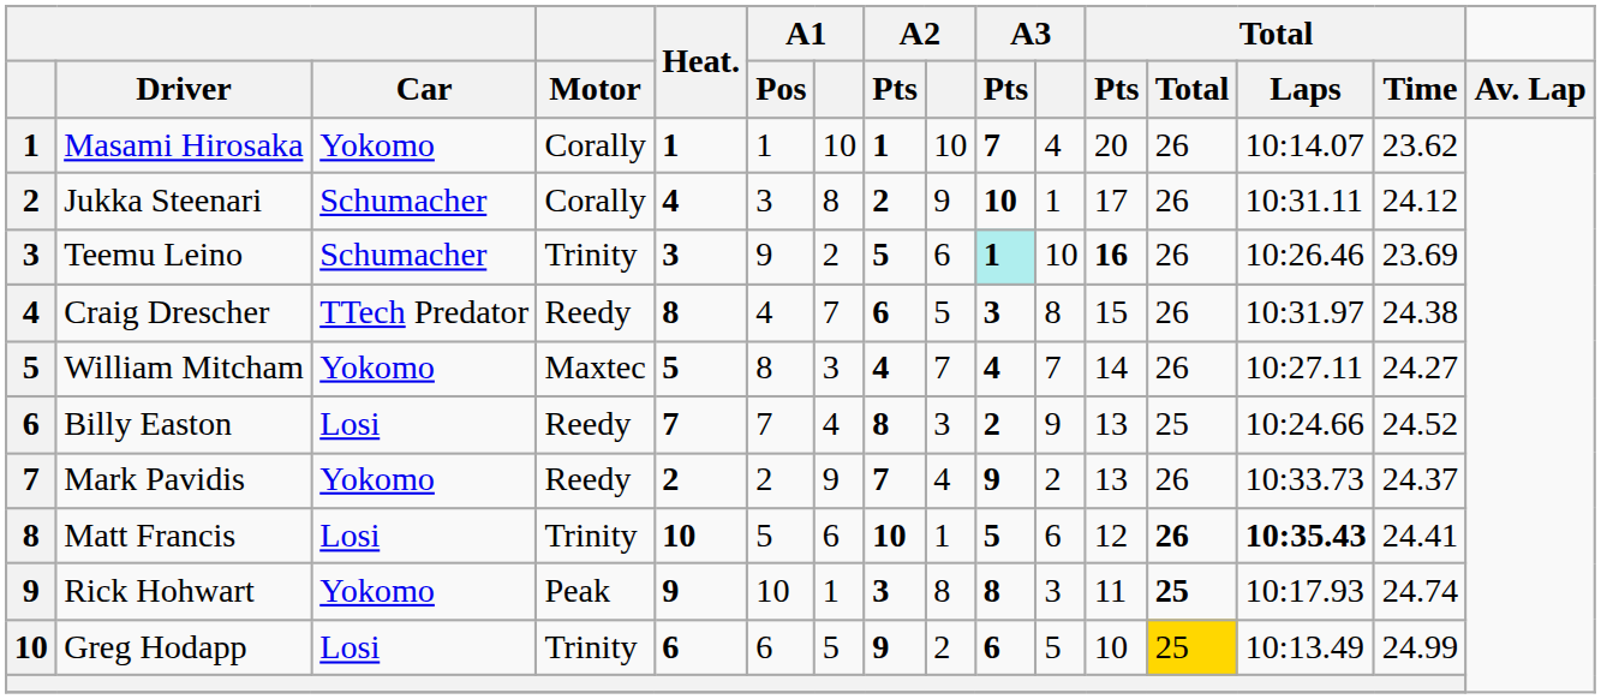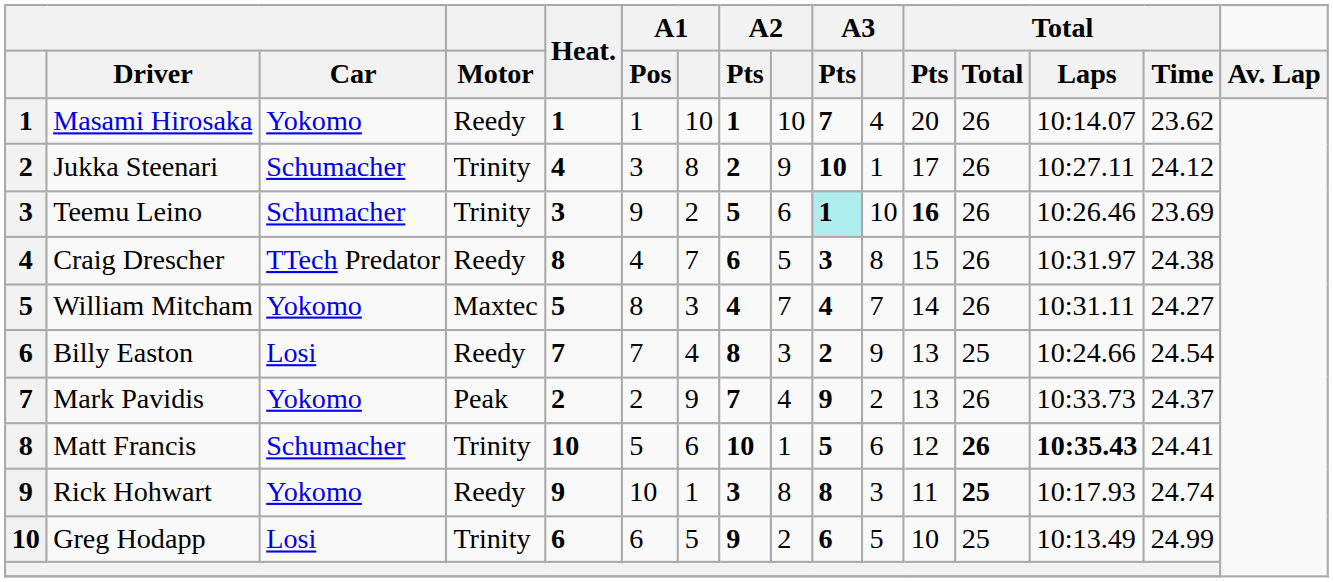 <table class="wikitable" style="font-size:85%;" cellspacing="0" cellpadding="2" border="2">
 <tr>
 <th colspan="3"></th>
 <th></th>
 <th Rowspan="2">Heat.</th>
 <th colspan="2" style="text-align:center;">A1</th>
 <th colspan="2" style="text-align:center;">A2</th>
 <th colspan="2" style="text-align:center;">A3</th>
 <th colspan="4">Total</th>
 </tr>
 <tr>
 <th style="text-align:center;"></th>
 <th style="text-align:center;">Driver</th>
 <th style="text-align:center;">Car</th>
 <th>Motor</th>
 <th style="text-align:center;">Pos</th>
 <th style="text-align:center;"></th>
 <th style="text-align:center;">Pts</th>
 <th style="text-align:center;"></th>
 <th style="text-align:center;">Pts</th>
 <th style="text-align:center;"></th>
 <th style="text-align:center;">Pts</th>
 <th style="text-align:center;">Total</th>
 <th style="text-align:center;">Laps</th>
 <th style="text-align:center;">Time</th>
 <th style="text-align:center;">Av. Lap</th>
 </tr>
 <tr>
 <th>1</th>
 <td> <a href='#'>Masami Hirosaka</a></td>
 <td><a href='#'>Yokomo</a></td>
-<td>Corally</td>
+<td>Reedy</td>
 <td><strong>1</strong></td>
 <td>1</td>
 <td>10</td>
 <td><strong>1</strong></td>
 <td>10</td>
 <td><strong>7</strong></td>
 <td>4</td>
 <td>20</td>
 <td>26</td>
 <td>10:14.07</td>
 <td>23.62</td>
 </tr>
 <tr>
 <th>2</th>
 <td> Jukka Steenari</td>
 <td><a href='#'>Schumacher</a></td>
-<td>Corally</td>
+<td>Trinity</td>
 <td><strong>4</strong></td>
 <td>3</td>
 <td>8</td>
 <td><strong>2</strong></td>
 <td>9</td>
 <td><strong>10</strong></td>
 <td>1</td>
 <td>17</td>
 <td>26</td>
-<td>10:31.11</td>
+<td>10:27.11</td>
 <td>24.12</td>
 </tr>
 <tr>
 <th>3</th>
 <td> Teemu Leino</td>
 <td><a href='#'>Schumacher</a></td>
 <td>Trinity</td>
 <td><strong>3</strong></td>
 <td>9</td>
 <td>2</td>
 <td><strong>5</strong></td>
 <td>6</td>
 <td style="background: paleturquoise;"><strong>1</strong></td>
 <td>10</td>
 <td><strong>16</strong></td>
 <td>26</td>
 <td>10:26.46</td>
 <td>23.69</td>
 </tr>
 <tr>
 <th>4</th>
 <td> Craig Drescher</td>
 <td><a href='#'>TTech</a> Predator</td>
 <td>Reedy</td>
 <td><strong>8</strong></td>
 <td>4</td>
 <td>7</td>
 <td><strong>6</strong></td>
 <td>5</td>
 <td><strong>3</strong></td>
 <td>8</td>
 <td>15</td>
 <td>26</td>
 <td>10:31.97</td>
 <td>24.38</td>
 </tr>
 <tr>
 <th>5</th>
 <td> William Mitcham</td>
 <td><a href='#'>Yokomo</a></td>
 <td>Maxtec</td>
 <td><strong>5</strong></td>
 <td>8</td>
 <td>3</td>
 <td><strong>4</strong></td>
 <td>7</td>
 <td><strong>4</strong></td>
 <td>7</td>
 <td>14</td>
 <td>26</td>
-<td>10:27.11</td>
+<td>10:31.11</td>
 <td>24.27</td>
 </tr>
 <tr>
 <th>6</th>
 <td> Billy Easton</td>
 <td><a href='#'>Losi</a></td>
 <td>Reedy</td>
 <td><strong>7</strong></td>
 <td>7</td>
 <td>4</td>
 <td><strong>8</strong></td>
 <td>3</td>
 <td><strong>2</strong></td>
 <td>9</td>
 <td>13</td>
 <td>25</td>
 <td>10:24.66</td>
-<td>24.52</td>
+<td>24.54</td>
 </tr>
 <tr>
 <th>7</th>
 <td> Mark Pavidis</td>
 <td><a href='#'>Yokomo</a></td>
-<td>Reedy</td>
+<td>Peak</td>
 <td><strong>2</strong></td>
 <td>2</td>
 <td>9</td>
 <td><strong>7</strong></td>
 <td>4</td>
 <td><strong>9</strong></td>
 <td>2</td>
 <td>13</td>
 <td>26</td>
 <td>10:33.73</td>
 <td>24.37</td>
 </tr>
 <tr>
 <th>8</th>
 <td> Matt Francis</td>
-<td><a href='#'>Losi</a></td>
+<td><a href='#'>Schumacher</a></td>
 <td>Trinity</td>
 <td><strong>10</strong></td>
 <td>5</td>
 <td>6</td>
 <td><strong>10</strong></td>
 <td>1</td>
 <td><strong>5</strong></td>
 <td>6</td>
 <td>12</td>
 <td><strong>26</strong></td>
 <td><strong>10:35.43</strong></td>
 <td>24.41</td>
 </tr>
 <tr>
 <th>9</th>
 <td> Rick Hohwart</td>
 <td><a href='#'>Yokomo</a></td>
-<td>Peak</td>
+<td>Reedy</td>
 <td><strong>9</strong></td>
 <td>10</td>
 <td>1</td>
 <td><strong>3</strong></td>
 <td>8</td>
 <td><strong>8</strong></td>
 <td>3</td>
 <td>11</td>
 <td><strong>25</strong></td>
 <td>10:17.93</td>
 <td>24.74</td>
 </tr>
 <tr>
 <th>10</th>
 <td> Greg Hodapp</td>
 <td><a href='#'>Losi</a></td>
 <td>Trinity</td>
 <td><strong>6</strong></td>
 <td>6</td>
 <td>5</td>
 <td><strong>9</strong></td>
 <td>2</td>
 <td><strong>6</strong></td>
 <td>5</td>
 <td>10</td>
-<td style="background: gold;">25</td>
+<td>25</td>
 <td>10:13.49</td>
 <td>24.99</td>
 </tr>
 <tr>
 <th colspan="15"></th>
 </tr>
 <tr>
 </tr>
 </table>
